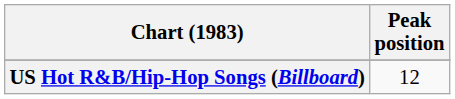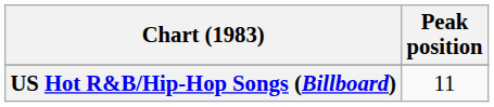 <table class="wikitable sortable plainrowheaders">
 <tr>
 <th scope="col">Chart (1983)</th>
 <th scope="col">Peak<br>position</th>
 </tr>
 <tr>
 </tr>
 <tr>
 </tr>
 <tr>
 <th scope="row">US <a href='#'>Hot R&B/Hip-Hop Songs</a> (<em><a href='#'>Billboard</a></em>)</th>
-<td style="text-align:center;">12</td>
+<td style="text-align:center;">11</td>
 </tr>
 </table>
